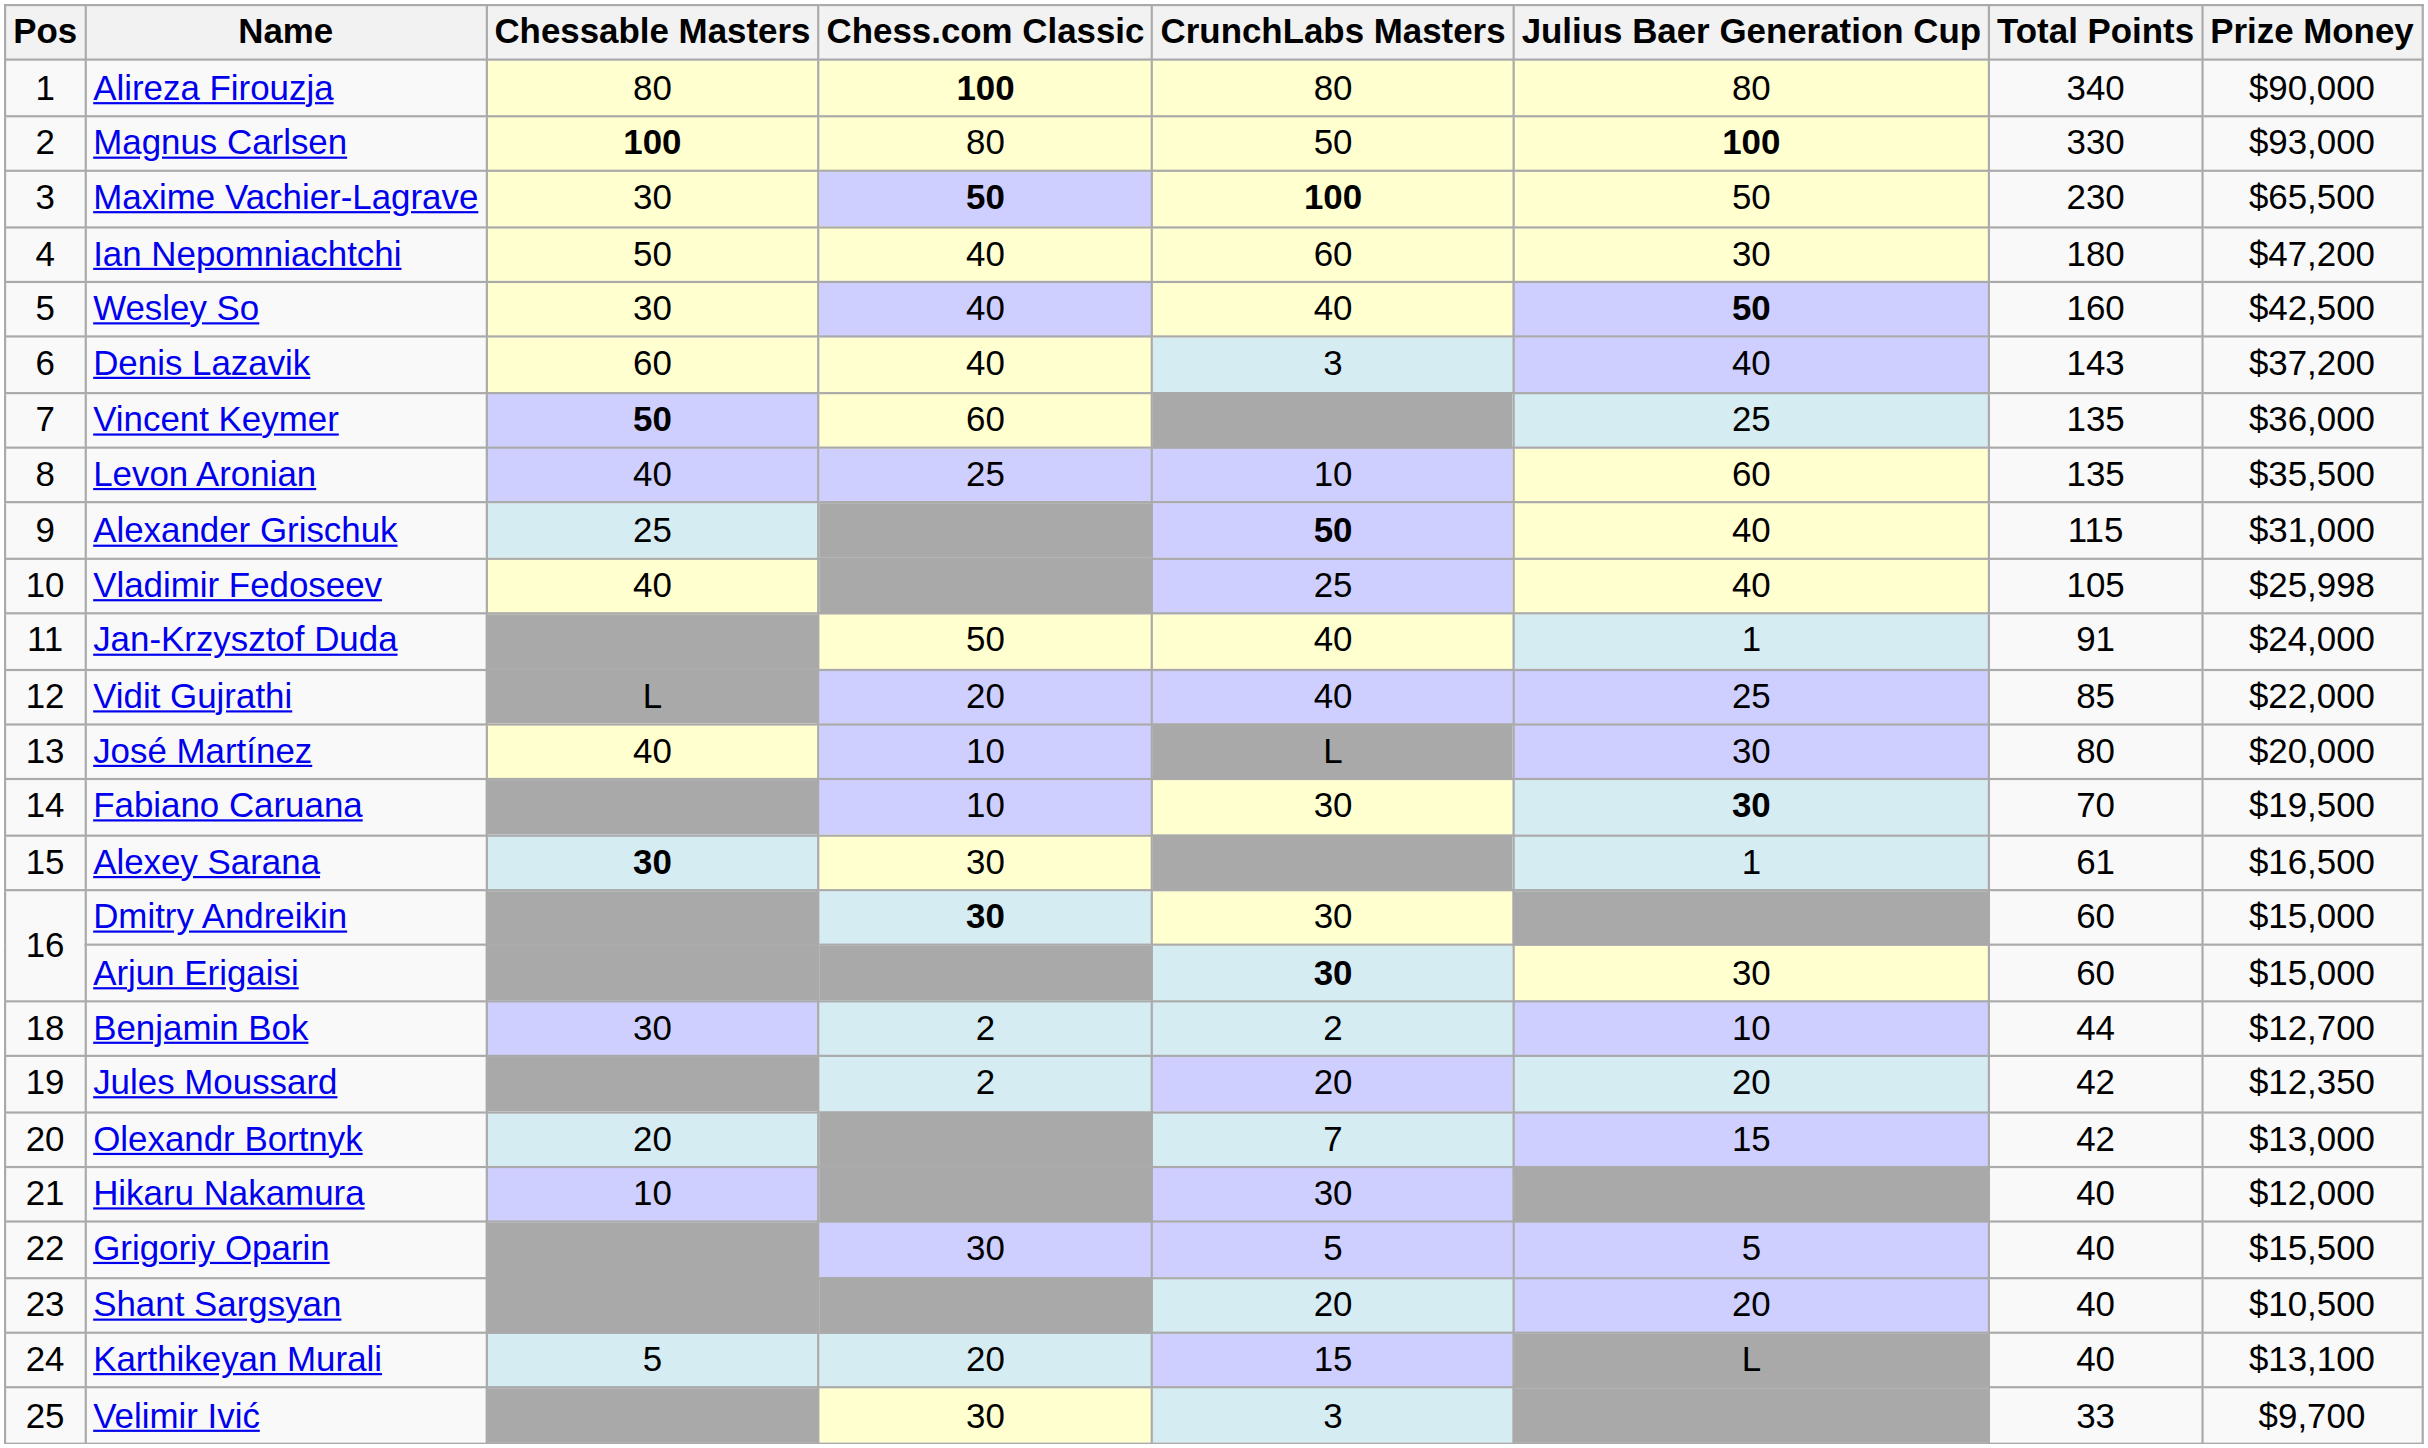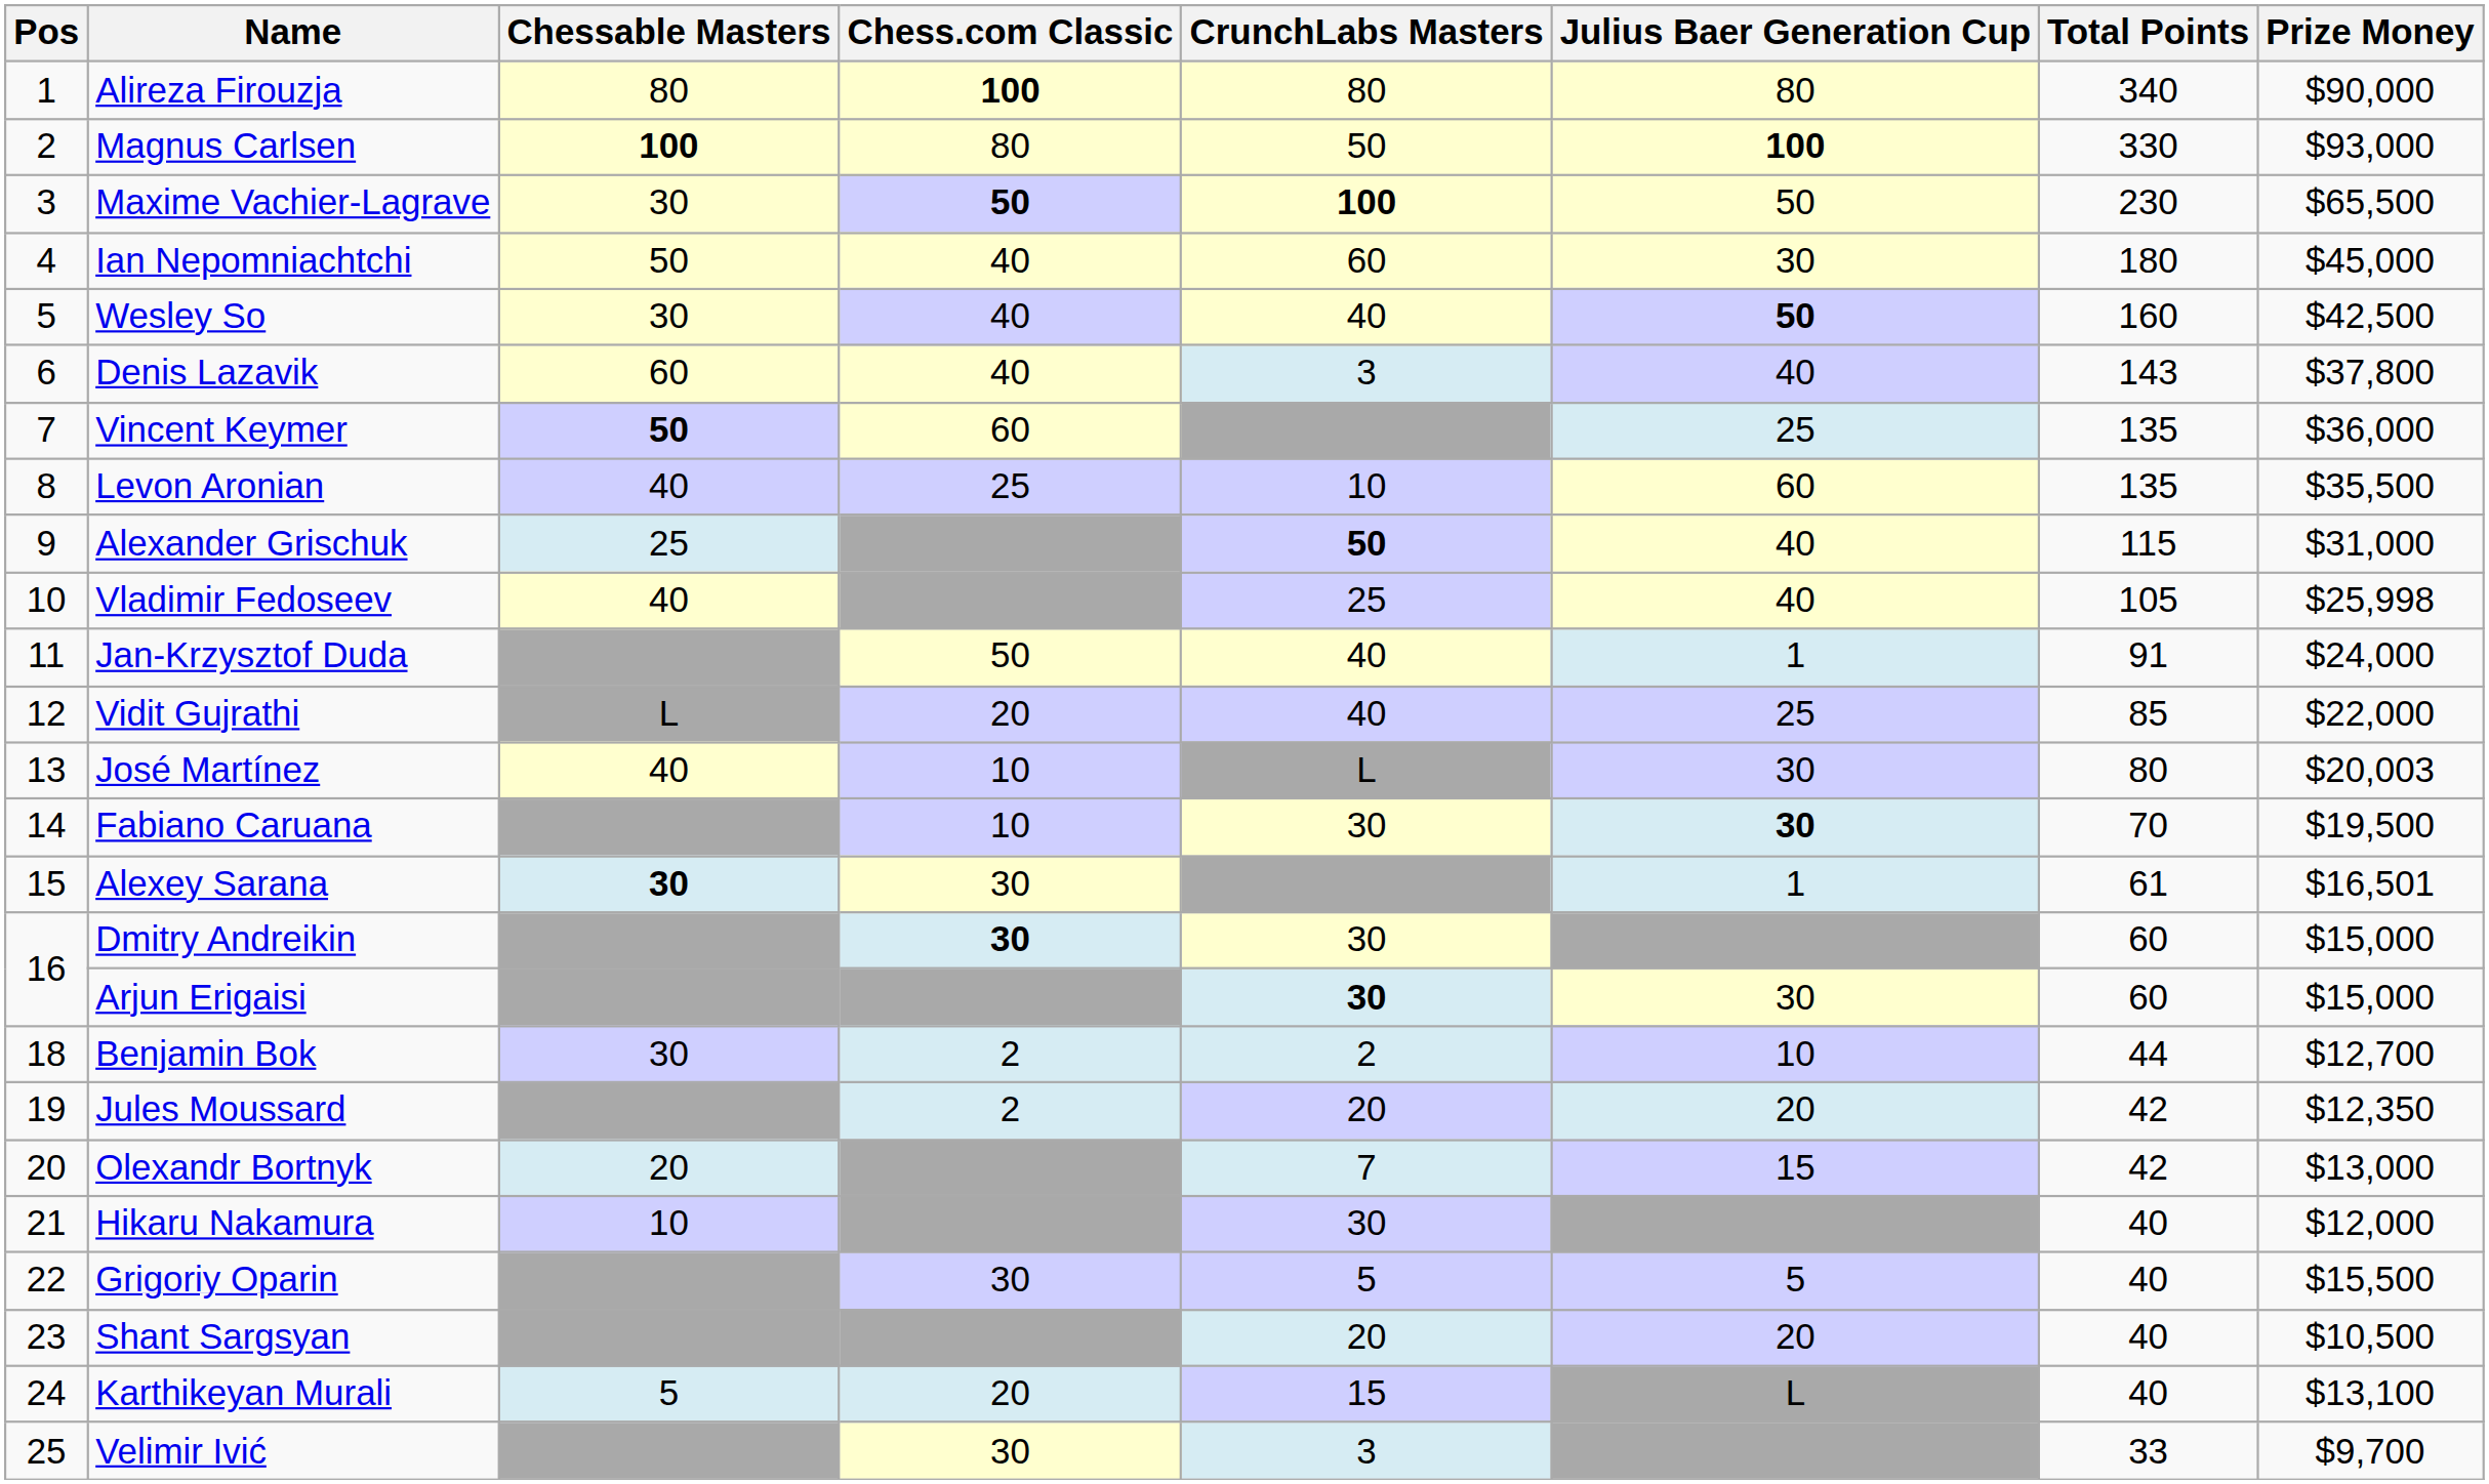 <table class="wikitable sortable" style="text-align:center">
 <tr>
 <th>Pos</th>
 <th>Name</th>
 <th>Chessable Masters</th>
 <th>Chess.com Classic</th>
 <th>CrunchLabs Masters</th>
 <th>Julius Baer Generation Cup</th>
 <th>Total Points</th>
 <th>Prize Money</th>
 </tr>
 <tr>
 <td>1</td>
 <td style="text-align:left;"> <a href='#'>Alireza Firouzja</a></td>
 <td style="background:#ffffcf;">80</td>
 <td style="background:#ffffcf;"><strong>100</strong></td>
 <td style="background:#ffffcf;">80</td>
 <td style="background:#ffffcf;">80</td>
 <td>340</td>
 <td>$90,000</td>
 </tr>
 <tr>
 <td>2</td>
 <td style="text-align:left;"> <a href='#'>Magnus Carlsen</a></td>
 <td style="background:#ffffcf;"><strong>100</strong></td>
 <td style="background:#ffffcf;">80</td>
 <td style="background:#ffffcf;">50</td>
 <td style="background:#ffffcf;"><strong>100</strong></td>
 <td>330</td>
 <td>$93,000</td>
 </tr>
 <tr>
 <td>3</td>
 <td style="text-align:left;"> <a href='#'>Maxime Vachier-Lagrave</a></td>
 <td style="background:#ffffcf;">30</td>
 <td style="background:#cfcfff;"><strong>50</strong></td>
 <td style="background:#ffffcf;"><strong>100</strong></td>
 <td style="background:#ffffcf;">50</td>
 <td>230</td>
 <td>$65,500</td>
 </tr>
 <tr>
 <td>4</td>
 <td style="text-align:left;"> <a href='#'>Ian Nepomniachtchi</a></td>
 <td style="background:#ffffcf;">50</td>
 <td style="background:#ffffcf;">40</td>
 <td style="background:#ffffcf;">60</td>
 <td style="background:#ffffcf;">30</td>
 <td>180</td>
-<td>$47,200</td>
+<td>$45,000</td>
 </tr>
 <tr>
 <td>5</td>
 <td style="text-align:left;"> <a href='#'>Wesley So</a></td>
 <td style="background:#ffffcf;">30</td>
 <td style="background:#cfcfff;">40</td>
 <td style="background:#ffffcf;">40</td>
 <td style="background:#cfcfff;"><strong>50</strong></td>
 <td>160</td>
 <td>$42,500</td>
 </tr>
 <tr>
 <td>6</td>
 <td style="text-align:left;"> <a href='#'>Denis Lazavik</a></td>
 <td style="background:#ffffcf;">60</td>
 <td style="background:#ffffcf;">40</td>
 <td style="background:#d6ecf3;">3</td>
 <td style="background:#cfcfff;">40</td>
 <td>143</td>
-<td>$37,200</td>
+<td>$37,800</td>
 </tr>
 <tr>
 <td>7</td>
 <td style="text-align:left;"> <a href='#'>Vincent Keymer</a></td>
 <td style="background:#cfcfff;"><strong>50</strong></td>
 <td style="background:#ffffcf;">60</td>
 <td style="background:#a9a9a9;"></td>
 <td style="background:#d6ecf3;">25</td>
 <td>135</td>
 <td>$36,000</td>
 </tr>
 <tr>
 <td>8</td>
 <td style="text-align:left;"> <a href='#'>Levon Aronian</a></td>
 <td style="background:#cfcfff;">40</td>
 <td style="background:#cfcfff;">25</td>
 <td style="background:#cfcfff;">10</td>
 <td style="background:#ffffcf;">60</td>
 <td>135</td>
 <td>$35,500</td>
 </tr>
 <tr>
 <td>9</td>
 <td style="text-align:left;"> <a href='#'>Alexander Grischuk</a></td>
 <td style="background:#d6ecf3;">25</td>
 <td style="background:#a9a9a9;"></td>
 <td style="background:#cfcfff;"><strong>50</strong></td>
 <td style="background:#ffffcf;">40</td>
 <td>115</td>
 <td>$31,000</td>
 </tr>
 <tr>
 <td>10</td>
 <td style="text-align:left;"> <a href='#'>Vladimir Fedoseev</a></td>
 <td style="background:#ffffcf;">40</td>
 <td style="background:#a9a9a9;"></td>
 <td style="background:#cfcfff;">25</td>
 <td style="background:#ffffcf;">40</td>
 <td>105</td>
 <td>$25,998</td>
 </tr>
 <tr>
 <td>11</td>
 <td style="text-align:left;"> <a href='#'>Jan-Krzysztof Duda</a></td>
 <td style="background:#a9a9a9;"></td>
 <td style="background:#ffffcf;">50</td>
 <td style="background:#ffffcf;">40</td>
 <td style="background:#d6ecf3;">1</td>
 <td>91</td>
 <td>$24,000</td>
 </tr>
 <tr>
 <td>12</td>
 <td style="text-align:left;"> <a href='#'>Vidit Gujrathi</a></td>
 <td style="background:#a9a9a9;">L</td>
 <td style="background:#cfcfff;">20</td>
 <td style="background:#cfcfff;">40</td>
 <td style="background:#cfcfff;">25</td>
 <td>85</td>
 <td>$22,000</td>
 </tr>
 <tr>
 <td>13</td>
 <td style="text-align:left;"> <a href='#'>José Martínez</a></td>
 <td style="background:#ffffcf;">40</td>
 <td style="background:#cfcfff;">10</td>
 <td style="background:#a9a9a9;">L</td>
 <td style="background:#cfcfff;">30</td>
 <td>80</td>
-<td>$20,000</td>
+<td>$20,003</td>
 </tr>
 <tr>
 <td>14</td>
 <td style="text-align:left;"> <a href='#'>Fabiano Caruana</a></td>
 <td style="background:#a9a9a9;"></td>
 <td style="background:#cfcfff;">10</td>
 <td style="background:#ffffcf;">30</td>
 <td style="background:#d6ecf3;"><strong>30</strong></td>
 <td>70</td>
 <td>$19,500</td>
 </tr>
 <tr>
 <td>15</td>
 <td style="text-align:left;"> <a href='#'>Alexey Sarana</a></td>
 <td style="background:#d6ecf3;"><strong>30</strong></td>
 <td style="background:#ffffcf;">30</td>
 <td style="background:#a9a9a9;"></td>
 <td style="background:#d6ecf3;">1</td>
 <td>61</td>
-<td>$16,500</td>
+<td>$16,501</td>
 </tr>
 <tr>
 <td rowspan=2>16</td>
 <td style="text-align:left;"> <a href='#'>Dmitry Andreikin</a></td>
 <td style="background:#a9a9a9;"></td>
 <td style="background:#d6ecf3;"><strong>30</strong></td>
 <td style="background:#ffffcf;">30</td>
 <td style="background:#a9a9a9;"></td>
 <td>60</td>
 <td>$15,000</td>
 </tr>
 <tr>
 <td style="text-align:left;"> <a href='#'>Arjun Erigaisi</a></td>
 <td style="background:#a9a9a9;"></td>
 <td style="background:#a9a9a9;"></td>
 <td style="background:#d6ecf3;"><strong>30</strong></td>
 <td style="background:#ffffcf;">30</td>
 <td>60</td>
 <td>$15,000</td>
 </tr>
 <tr>
 <td>18</td>
 <td style="text-align:left;"> <a href='#'>Benjamin Bok</a></td>
 <td style="background:#cfcfff;">30</td>
 <td style="background:#d6ecf3;">2</td>
 <td style="background:#d6ecf3;">2</td>
 <td style="background:#cfcfff;">10</td>
 <td>44</td>
 <td>$12,700</td>
 </tr>
 <tr>
 <td>19</td>
 <td style="text-align:left;"> <a href='#'>Jules Moussard</a></td>
 <td style="background:#a9a9a9;"></td>
 <td style="background:#d6ecf3;">2</td>
 <td style="background:#cfcfff;">20</td>
 <td style="background:#d6ecf3;">20</td>
 <td>42</td>
 <td>$12,350</td>
 </tr>
 <tr>
 <td>20</td>
 <td style="text-align:left;"> <a href='#'>Olexandr Bortnyk</a></td>
 <td style="background:#d6ecf3;">20</td>
 <td style="background:#a9a9a9;"></td>
 <td style="background:#d6ecf3;">7</td>
 <td style="background:#cfcfff;">15</td>
 <td>42</td>
 <td>$13,000</td>
 </tr>
 <tr>
 <td>21</td>
 <td style="text-align:left;"> <a href='#'>Hikaru Nakamura</a></td>
 <td style="background:#cfcfff;">10</td>
 <td style="background:#a9a9a9;"></td>
 <td style="background:#cfcfff;">30</td>
 <td style="background:#a9a9a9;"></td>
 <td>40</td>
 <td>$12,000</td>
 </tr>
 <tr>
 <td>22</td>
 <td style="text-align:left;"> <a href='#'>Grigoriy Oparin</a></td>
 <td style="background:#a9a9a9;"></td>
 <td style="background:#cfcfff;">30</td>
 <td style="background:#cfcfff;">5</td>
 <td style="background:#cfcfff;">5</td>
 <td>40</td>
 <td>$15,500</td>
 </tr>
 <tr>
 <td>23</td>
 <td style="text-align:left;"> <a href='#'>Shant Sargsyan</a></td>
 <td style="background:#a9a9a9;"></td>
 <td style="background:#a9a9a9;"></td>
 <td style="background:#d6ecf3;">20</td>
 <td style="background:#cfcfff;">20</td>
 <td>40</td>
 <td>$10,500</td>
 </tr>
 <tr>
 <td>24</td>
 <td style="text-align:left;"> <a href='#'>Karthikeyan Murali</a></td>
 <td style="background:#d6ecf3;">5</td>
 <td style="background:#d6ecf3;">20</td>
 <td style="background:#cfcfff;">15</td>
 <td style="background:#a9a9a9;">L</td>
 <td>40</td>
 <td>$13,100</td>
 </tr>
 <tr>
 <td>25</td>
 <td style="text-align:left;"> <a href='#'>Velimir Ivić</a></td>
 <td style="background:#a9a9a9;"></td>
 <td style="background:#ffffcf;">30</td>
 <td style="background:#d6ecf3;">3</td>
 <td style="background:#a9a9a9;"></td>
 <td>33</td>
 <td>$9,700</td>
 </tr>
 <tr>
 </tr>
 </table>
